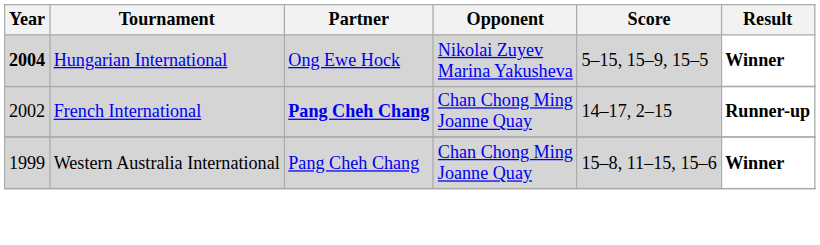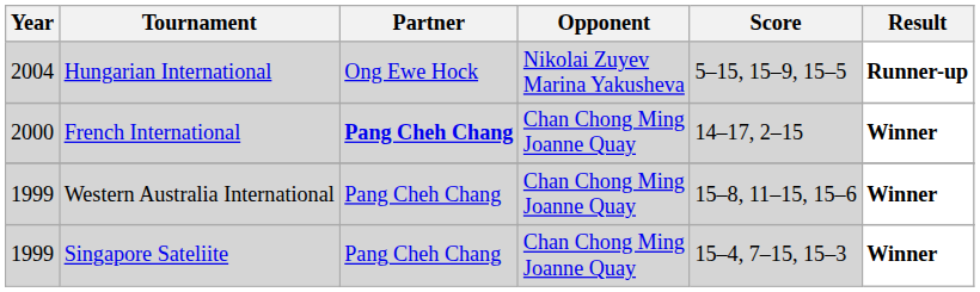 <table class="sortable wikitable" style="font-size: 90%;">
 <tr>
 <th>Year</th>
 <th>Tournament</th>
 <th>Partner</th>
 <th>Opponent</th>
 <th>Score</th>
 <th>Result</th>
 </tr>
 <tr style="background:#D5D5D5">
-<td align="center"><strong>2004</strong></td>
+<td align="center">2004</td>
 <td align="left"><a href='#'>Hungarian International</a></td>
 <td align="left"> <a href='#'>Ong Ewe Hock</a></td>
 <td align="left"> <a href='#'>Nikolai Zuyev</a> <br>  <a href='#'>Marina Yakusheva</a></td>
 <td align="left">5–15, 15–9, 15–5</td>
-<td style="text-align:left; background:white"> <strong>Winner</strong></td>
+<td style="text-align:left; background:white"> <strong>Runner-up</strong></td>
 </tr>
 <tr>
 </tr>
 <tr style="background:#D5D5D5">
-<td align="center">2002</td>
+<td align="center">2000</td>
 <td align="left"><a href='#'>French International</a></td>
 <td align="left"><strong> <a href='#'>Pang Cheh Chang</a></strong></td>
 <td align="left"> <a href='#'>Chan Chong Ming</a> <br>  <a href='#'>Joanne Quay</a></td>
 <td align="left">14–17, 2–15</td>
-<td style="text-align:left; background:white"> <strong>Runner-up</strong></td>
+<td style="text-align:left; background:white"> <strong>Winner</strong></td>
 </tr>
 <tr>
 </tr>
 <tr style="background:#D5D5D5">
 <td align="center">1999</td>
 <td align="left">Western Australia International</td>
 <td align="left"> <a href='#'>Pang Cheh Chang</a></td>
 <td align="left"> <a href='#'>Chan Chong Ming</a> <br>  <a href='#'>Joanne Quay</a></td>
 <td align="left">15–8, 11–15, 15–6</td>
 <td style="text-align:left; background:white"> <strong>Winner</strong></td>
 </tr>
 <tr>
 </tr>
+<tr style="background:#D5D5D5">
+<td align="center">1999</td>
+<td align="left"><a href='#'>Singapore Sateliite</a></td>
+<td align="left"> <a href='#'>Pang Cheh Chang</a></td>
+<td align="left"> <a href='#'>Chan Chong Ming</a> <br>  <a href='#'>Joanne Quay</a></td>
+<td align="left">15–4, 7–15, 15–3</td>
+<td style="text-align:left; background:white"> <strong>Winner</strong></td>
+</tr>
 </table>
